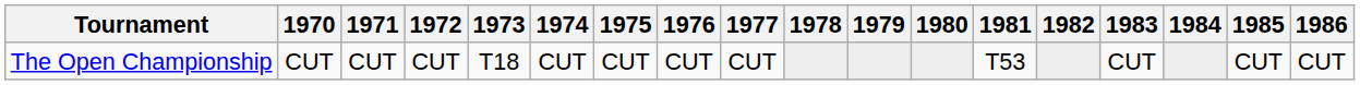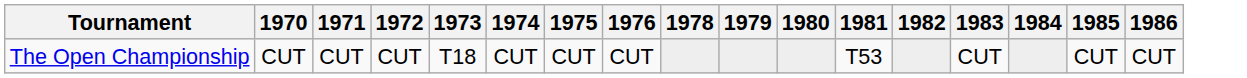 <table class="wikitable" style="font-size:95%;text-align:center;">
 <tr>
 <th>Tournament</th>
 <th>1970</th>
 <th>1971</th>
 <th>1972</th>
 <th>1973</th>
 <th>1974</th>
 <th>1975</th>
 <th>1976</th>
-<th>1977</th>
 <th>1978</th>
 <th>1979</th>
 <th>1980</th>
 <th>1981</th>
 <th>1982</th>
 <th>1983</th>
 <th>1984</th>
 <th>1985</th>
 <th>1986</th>
 </tr>
 <tr>
 <td align=left><a href='#'>The Open Championship</a></td>
 <td>CUT</td>
 <td>CUT</td>
 <td>CUT</td>
 <td>T18</td>
 <td>CUT</td>
 <td>CUT</td>
 <td>CUT</td>
-<td>CUT</td>
 <td style="background:#eeeeee;"></td>
 <td style="background:#eeeeee;"></td>
 <td style="background:#eeeeee;"></td>
 <td>T53</td>
 <td style="background:#eeeeee;"></td>
 <td>CUT</td>
 <td style="background:#eeeeee;"></td>
 <td>CUT</td>
 <td>CUT</td>
 </tr>
 </table>
